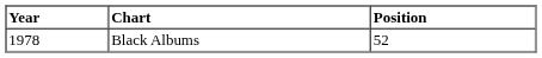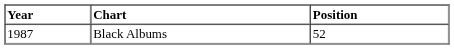 <table border=1 cellspacing=0 cellpadding=2 width="550px">
 <tr>
 <th align="left">Year</th>
 <th align="left">Chart</th>
 <th align="left">Position</th>
 </tr>
 <tr>
-<td align="left">1978</td>
+<td align="left">1987</td>
 <td align="left">Black Albums</td>
 <td align="left">52</td>
 </tr>
 <tr>
 </tr>
 </table>
